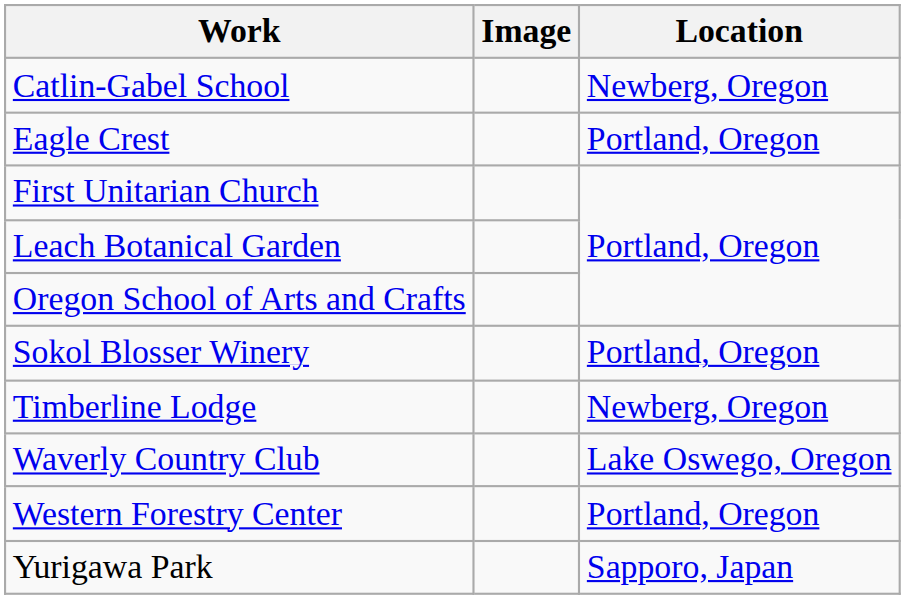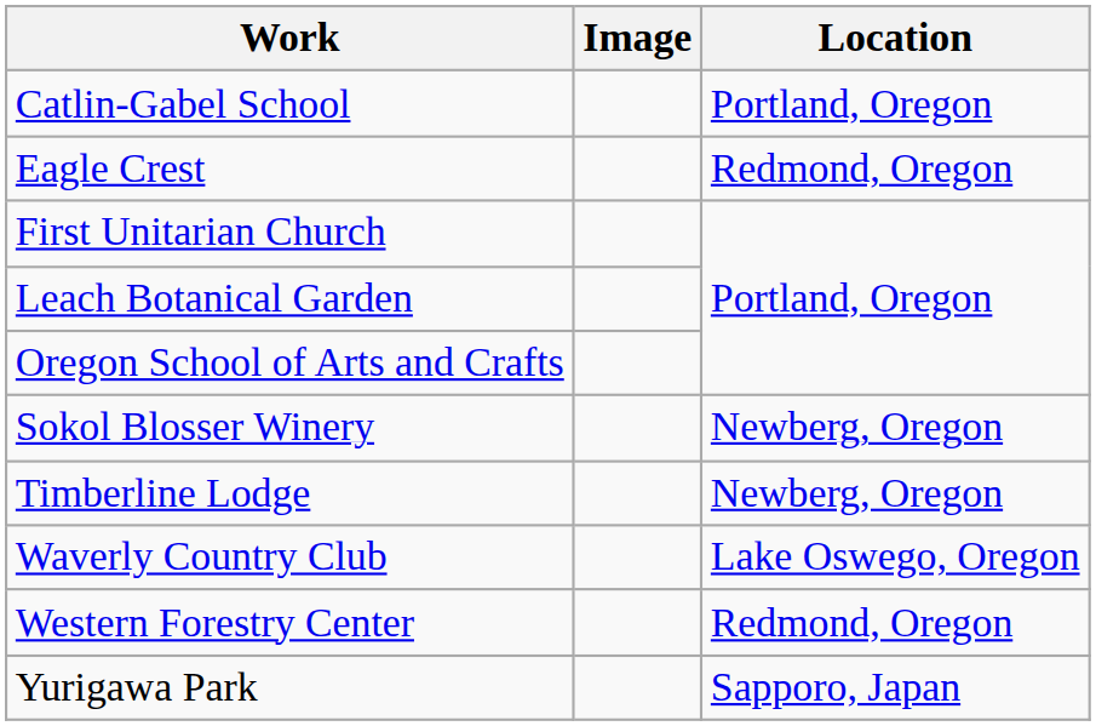 <table class="wikitable">
 <tr>
 <th>Work</th>
 <th>Image</th>
 <th>Location</th>
 </tr>
 <tr>
 <td><a href='#'>Catlin-Gabel School</a></td>
 <td><br></td>
-<td><a href='#'>Newberg, Oregon</a></td>
+<td><a href='#'>Portland, Oregon</a></td>
 </tr>
 <tr>
 <td><a href='#'>Eagle Crest</a></td>
 <td></td>
-<td><a href='#'>Portland, Oregon</a></td>
+<td><a href='#'>Redmond, Oregon</a></td>
 </tr>
 <tr>
 <td><a href='#'>First Unitarian Church</a></td>
 <td></td>
 <td rowspan="3"><a href='#'>Portland, Oregon</a></td>
 </tr>
 <tr>
 <td><a href='#'>Leach Botanical Garden</a></td>
 <td></td>
 </tr>
 <tr>
 <td><a href='#'>Oregon School of Arts and Crafts</a></td>
 <td></td>
 </tr>
 <tr>
 <td><a href='#'>Sokol Blosser Winery</a></td>
 <td></td>
-<td><a href='#'>Portland, Oregon</a></td>
+<td><a href='#'>Newberg, Oregon</a></td>
 </tr>
 <tr>
 <td><a href='#'>Timberline Lodge</a></td>
 <td></td>
 <td><a href='#'>Newberg, Oregon</a></td>
 </tr>
 <tr>
 <td><a href='#'>Waverly Country Club</a></td>
 <td></td>
 <td><a href='#'>Lake Oswego, Oregon</a></td>
 </tr>
 <tr>
 <td><a href='#'>Western Forestry Center</a></td>
 <td></td>
-<td><a href='#'>Portland, Oregon</a></td>
+<td><a href='#'>Redmond, Oregon</a></td>
 </tr>
 <tr>
 <td>Yurigawa Park</td>
 <td></td>
 <td><a href='#'>Sapporo, Japan</a></td>
 </tr>
 </table>
